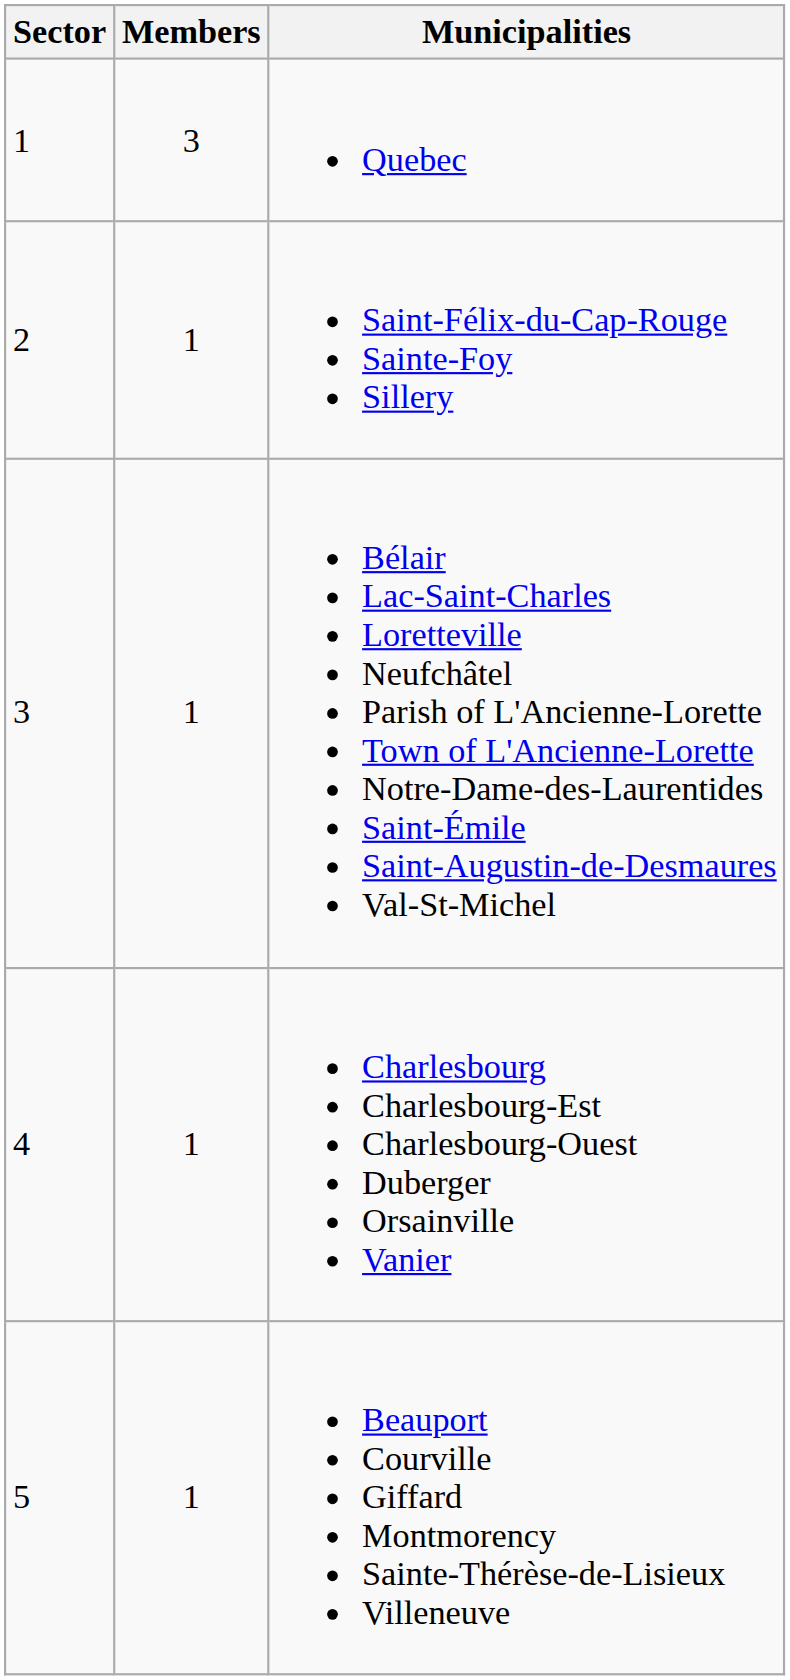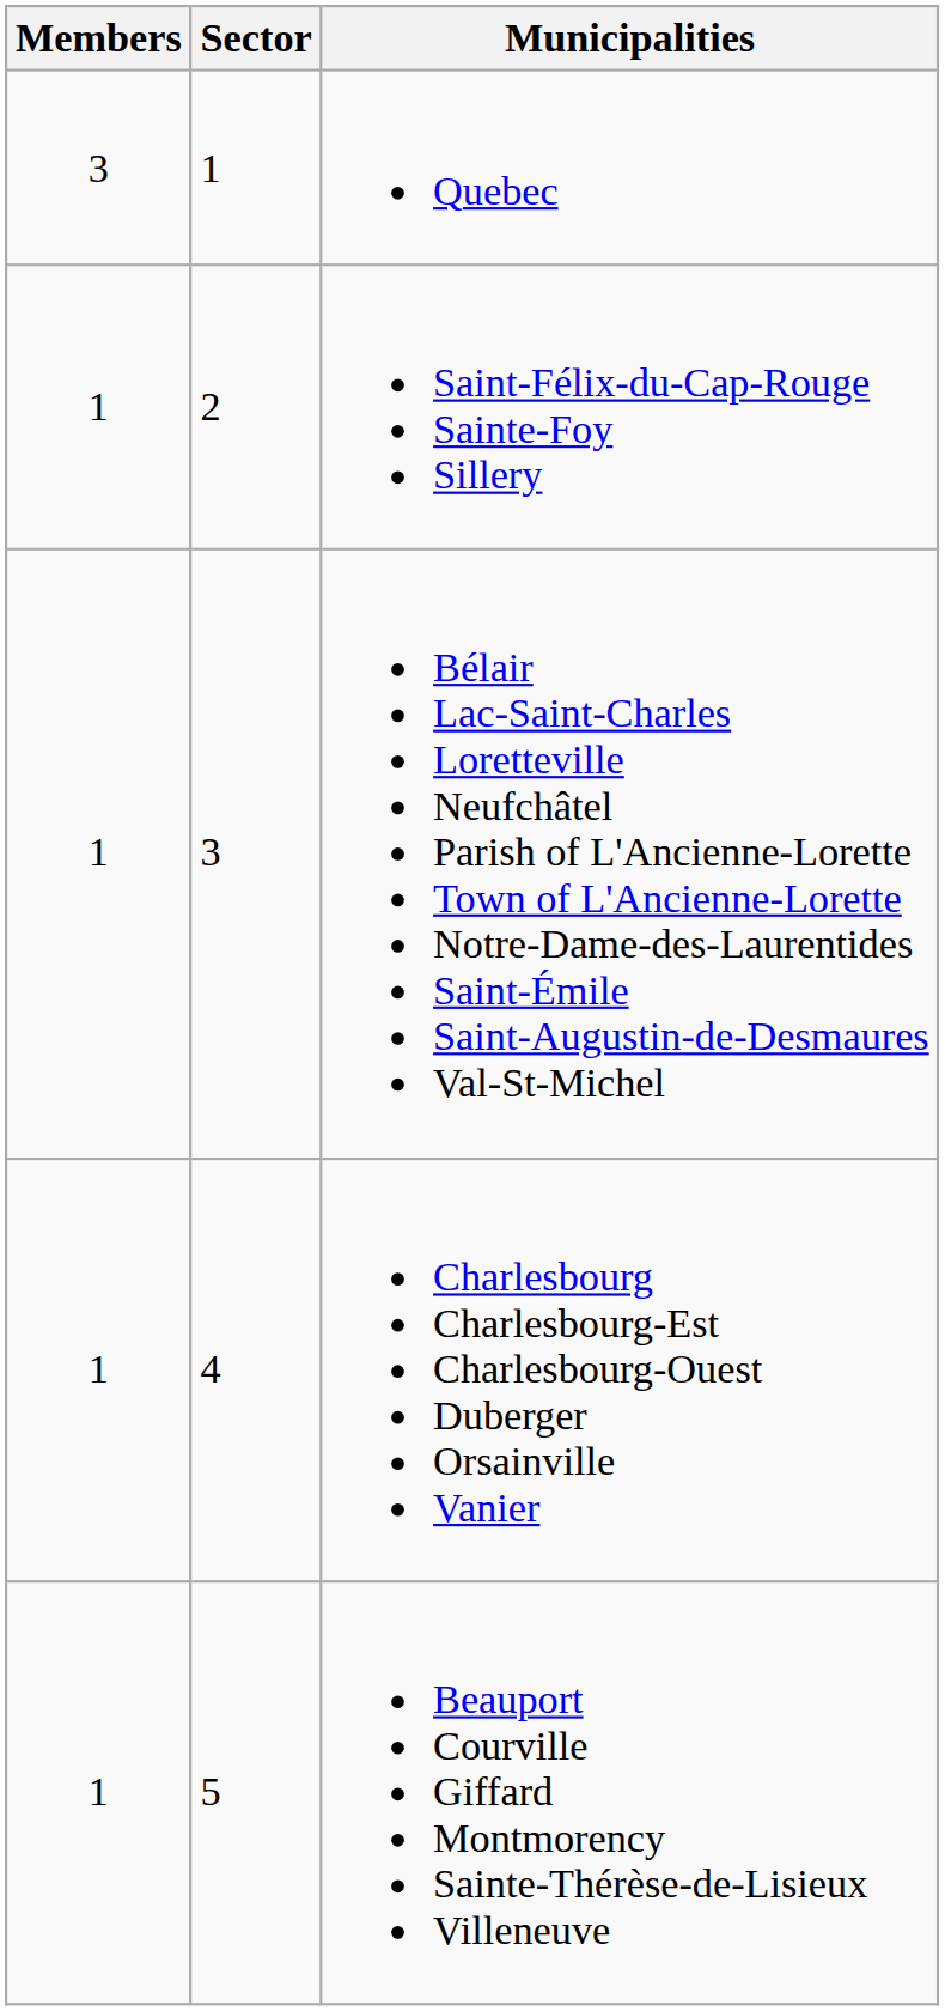 <table class="wikitable">
 <tr>
+<th>Members</th>
 <th>Sector</th>
-<th>Members</th>
 <th>Municipalities</th>
 </tr>
 <tr>
+<td style="text-align:center;">3</td>
 <td>1</td>
-<td style="text-align:center;">3</td>
 <td><br><ul><li><a href='#'>Quebec</a></li></ul></td>
 </tr>
 <tr>
+<td style="text-align:center;">1</td>
 <td>2</td>
-<td style="text-align:center;">1</td>
 <td><br><ul><li><a href='#'>Saint-Félix-du-Cap-Rouge</a></li><li><a href='#'>Sainte-Foy</a></li><li><a href='#'>Sillery</a></li></ul></td>
 </tr>
 <tr>
+<td style="text-align:center;">1</td>
 <td>3</td>
-<td style="text-align:center;">1</td>
 <td><br><ul><li><a href='#'>Bélair</a></li><li><a href='#'>Lac-Saint-Charles</a></li><li><a href='#'>Loretteville</a></li><li>Neufchâtel</li><li>Parish of L'Ancienne-Lorette</li><li><a href='#'>Town of L'Ancienne-Lorette</a></li><li>Notre-Dame-des-Laurentides</li><li><a href='#'>Saint-Émile</a></li><li><a href='#'>Saint-Augustin-de-Desmaures</a></li><li>Val-St-Michel</li></ul></td>
 </tr>
 <tr>
+<td style="text-align:center;">1</td>
 <td>4</td>
-<td style="text-align:center;">1</td>
 <td><br><ul><li><a href='#'>Charlesbourg</a></li><li>Charlesbourg-Est</li><li>Charlesbourg-Ouest</li><li>Duberger</li><li>Orsainville</li><li><a href='#'>Vanier</a></li></ul></td>
 </tr>
 <tr>
+<td style="text-align:center;">1</td>
 <td>5</td>
-<td style="text-align:center;">1</td>
 <td><br><ul><li><a href='#'>Beauport</a></li><li>Courville</li><li>Giffard</li><li>Montmorency</li><li>Sainte-Thérèse-de-Lisieux</li><li>Villeneuve</li></ul></td>
 </tr>
 </table>
